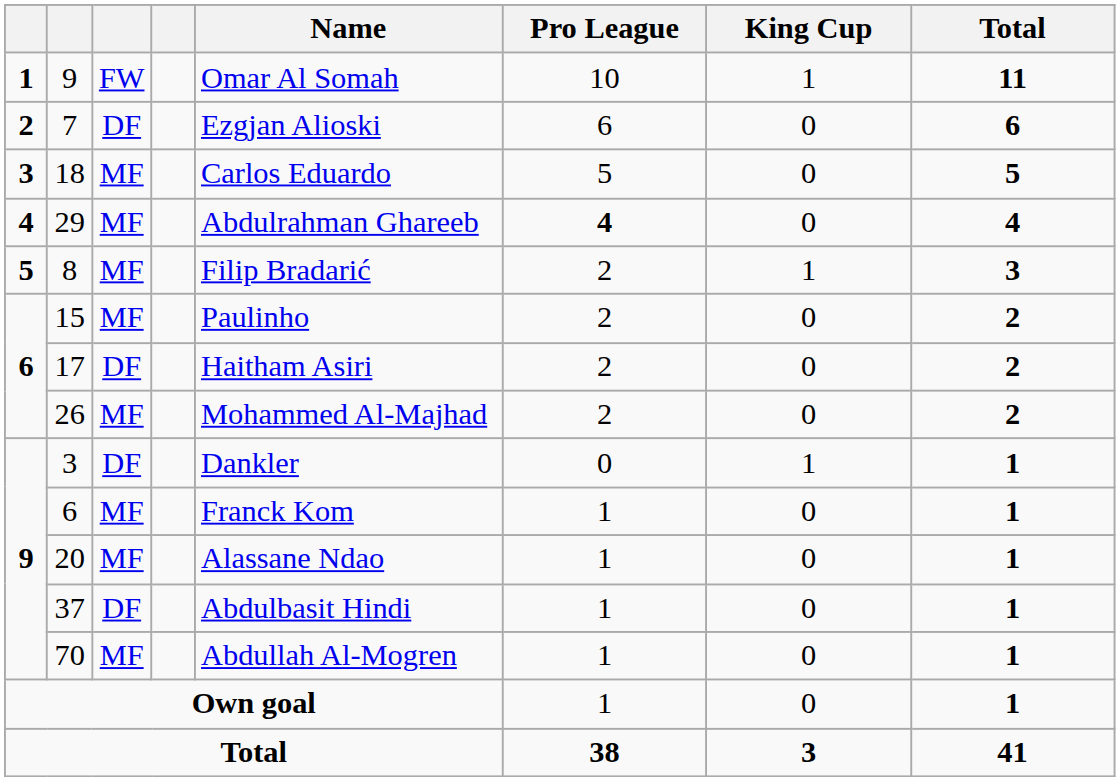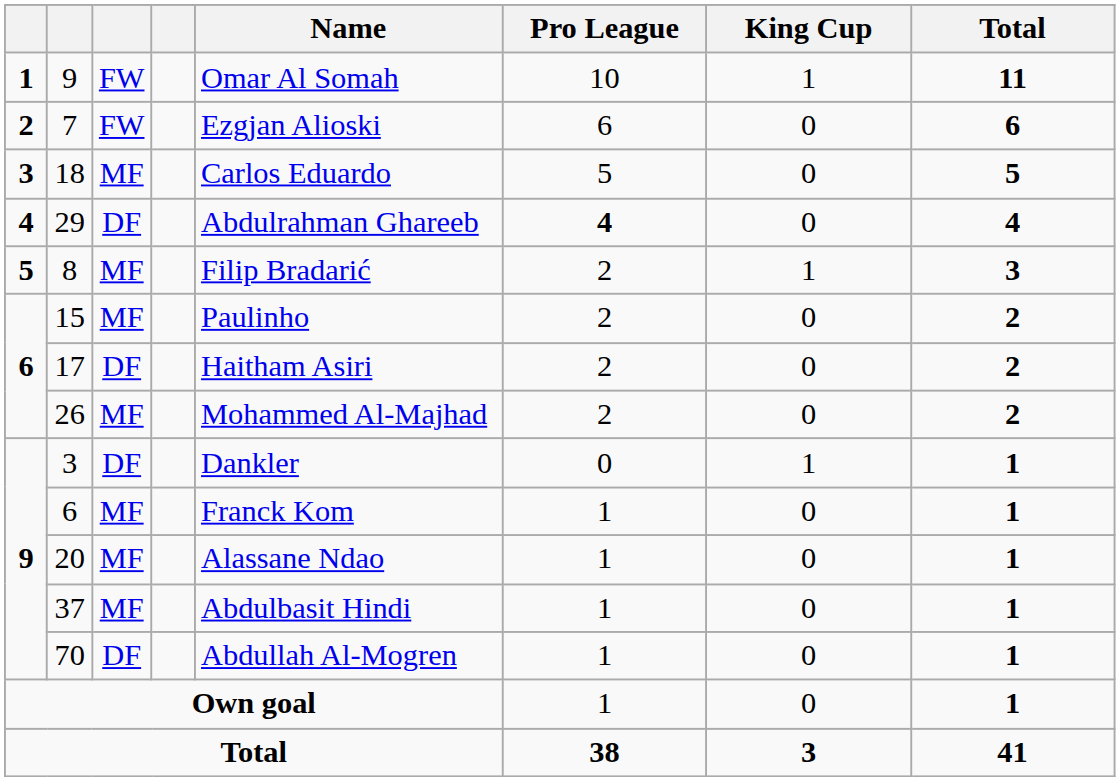 <table class="wikitable" style="text-align:center">
 <tr>
 <th width=15></th>
 <th width=15></th>
 <th width=15></th>
 <th width=15></th>
 <th width=155>Name</th>
 <th width=100>Pro League</th>
 <th width=100>King Cup</th>
 <th width=100>Total</th>
 </tr>
 <tr>
 <td><strong>1</strong></td>
 <td>9</td>
 <td><a href='#'>FW</a></td>
 <td></td>
 <td align=left><a href='#'>Omar Al Somah</a></td>
 <td>10</td>
 <td>1</td>
 <td><strong>11</strong></td>
 </tr>
 <tr>
 <td><strong>2</strong></td>
 <td>7</td>
-<td><a href='#'>DF</a></td>
+<td><a href='#'>FW</a></td>
 <td></td>
 <td align=left><a href='#'>Ezgjan Alioski</a></td>
 <td>6</td>
 <td>0</td>
 <td><strong>6</strong></td>
 </tr>
 <tr>
 <td><strong>3</strong></td>
 <td>18</td>
 <td><a href='#'>MF</a></td>
 <td></td>
 <td align=left><a href='#'>Carlos Eduardo</a></td>
 <td>5</td>
 <td>0</td>
 <td><strong>5</strong></td>
 </tr>
 <tr>
 <td><strong>4</strong></td>
 <td>29</td>
-<td><a href='#'>MF</a></td>
+<td><a href='#'>DF</a></td>
 <td></td>
 <td align=left><a href='#'>Abdulrahman Ghareeb</a></td>
 <td><strong>4</strong></td>
 <td>0</td>
 <td><strong>4</strong></td>
 </tr>
 <tr>
 <td><strong>5</strong></td>
 <td>8</td>
 <td><a href='#'>MF</a></td>
 <td></td>
 <td align=left><a href='#'>Filip Bradarić</a></td>
 <td>2</td>
 <td>1</td>
 <td><strong>3</strong></td>
 </tr>
 <tr>
 <td rowspan=3><strong>6</strong></td>
 <td>15</td>
 <td><a href='#'>MF</a></td>
 <td></td>
 <td align=left><a href='#'>Paulinho</a></td>
 <td>2</td>
 <td>0</td>
 <td><strong>2</strong></td>
 </tr>
 <tr>
 <td>17</td>
 <td><a href='#'>DF</a></td>
 <td></td>
 <td align=left><a href='#'>Haitham Asiri</a></td>
 <td>2</td>
 <td>0</td>
 <td><strong>2</strong></td>
 </tr>
 <tr>
 <td>26</td>
 <td><a href='#'>MF</a></td>
 <td></td>
 <td align=left><a href='#'>Mohammed Al-Majhad</a></td>
 <td>2</td>
 <td>0</td>
 <td><strong>2</strong></td>
 </tr>
 <tr>
 <td rowspan=5><strong>9</strong></td>
 <td>3</td>
 <td><a href='#'>DF</a></td>
 <td></td>
 <td align=left><a href='#'>Dankler</a></td>
 <td>0</td>
 <td>1</td>
 <td><strong>1</strong></td>
 </tr>
 <tr>
 <td>6</td>
 <td><a href='#'>MF</a></td>
 <td></td>
 <td align=left><a href='#'>Franck Kom</a></td>
 <td>1</td>
 <td>0</td>
 <td><strong>1</strong></td>
 </tr>
 <tr>
 <td>20</td>
 <td><a href='#'>MF</a></td>
 <td></td>
 <td align=left><a href='#'>Alassane Ndao</a></td>
 <td>1</td>
 <td>0</td>
 <td><strong>1</strong></td>
 </tr>
 <tr>
 <td>37</td>
-<td><a href='#'>DF</a></td>
+<td><a href='#'>MF</a></td>
 <td></td>
 <td align=left><a href='#'>Abdulbasit Hindi</a></td>
 <td>1</td>
 <td>0</td>
 <td><strong>1</strong></td>
 </tr>
 <tr>
 <td>70</td>
-<td><a href='#'>MF</a></td>
+<td><a href='#'>DF</a></td>
 <td></td>
 <td align=left><a href='#'>Abdullah Al-Mogren</a></td>
 <td>1</td>
 <td>0</td>
 <td><strong>1</strong></td>
 </tr>
 <tr>
 <td colspan=5><strong>Own goal</strong></td>
 <td>1</td>
 <td>0</td>
 <td><strong>1</strong></td>
 </tr>
 <tr>
 <td colspan=5><strong>Total</strong></td>
 <td><strong>38</strong></td>
 <td><strong>3</strong></td>
 <td><strong>41</strong></td>
 </tr>
 </table>
